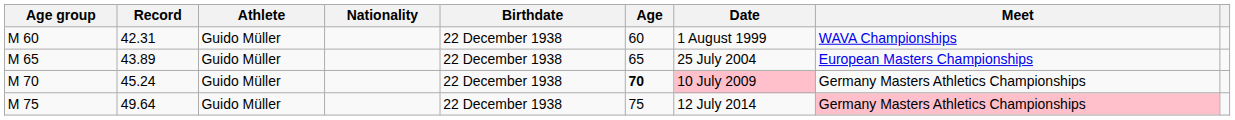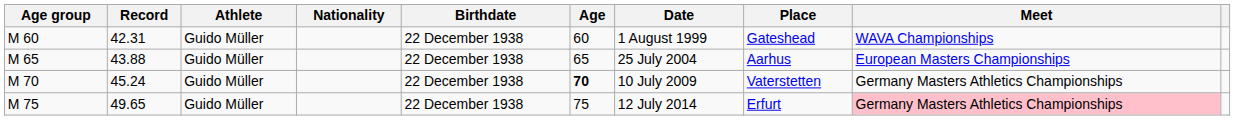 <table class="wikitable" style="font-size:90%; width: 100%;">
 <tr>
 <th>Age group</th>
 <th>Record</th>
 <th>Athlete</th>
 <th>Nationality</th>
 <th>Birthdate</th>
 <th>Age</th>
 <th>Date</th>
+<th>Place</th>
 <th>Meet</th>
 <th></th>
 </tr>
 <tr>
 <td>M 60</td>
 <td>42.31</td>
 <td>Guido Müller</td>
 <td></td>
 <td>22 December 1938</td>
 <td>60</td>
 <td>1 August 1999</td>
+<td><a href='#'>Gateshead</a> </td>
 <td><a href='#'>WAVA Championships</a></td>
 <td></td>
 </tr>
 <tr>
 <td>M 65</td>
-<td>43.89</td>
+<td>43.88</td>
 <td>Guido Müller</td>
 <td></td>
 <td>22 December 1938</td>
 <td>65</td>
 <td>25 July 2004</td>
+<td><a href='#'>Aarhus</a> </td>
 <td><a href='#'>European Masters Championships</a></td>
 <td></td>
 </tr>
 <tr>
 <td>M 70</td>
 <td>45.24</td>
 <td>Guido Müller</td>
 <td></td>
 <td>22 December 1938</td>
 <td><strong>70</strong></td>
-<td style="background: pink;">10 July 2009</td>
+<td>10 July 2009</td>
+<td><a href='#'>Vaterstetten</a> </td>
 <td>Germany Masters Athletics Championships</td>
 <td></td>
 </tr>
 <tr>
 <td>M 75</td>
-<td>49.64</td>
+<td>49.65</td>
 <td>Guido Müller</td>
 <td></td>
 <td>22 December 1938</td>
 <td>75</td>
 <td>12 July 2014</td>
+<td><a href='#'>Erfurt</a> </td>
 <td style="background: pink;">Germany Masters Athletics Championships</td>
 <td></td>
 </tr>
 </table>
